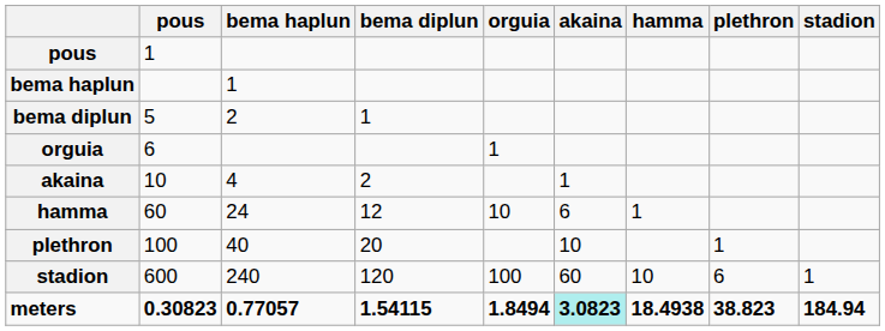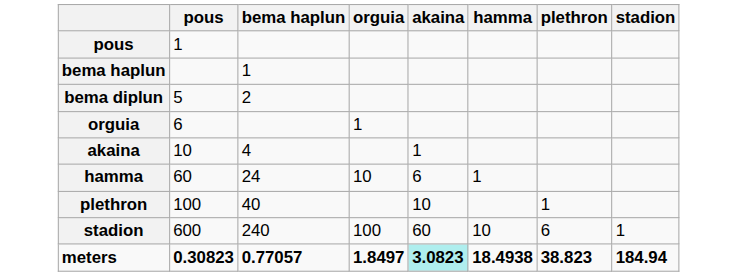 <table class="wikitable" style="margin: 1em auto 1em auto">
 <tr>
 <th></th>
 <th>pous</th>
 <th>bema haplun</th>
-<th>bema diplun</th>
 <th>orguia</th>
 <th>akaina</th>
 <th>hamma</th>
 <th>plethron</th>
 <th>stadion</th>
 </tr>
 <tr>
 <th>pous</th>
 <td>1</td>
-<td></td>
 <td></td>
 <td></td>
 <td></td>
 <td></td>
 <td></td>
 <td></td>
 </tr>
 <tr>
 <th>bema haplun</th>
 <td></td>
 <td>1</td>
 <td></td>
 <td></td>
 <td></td>
 <td></td>
 <td></td>
-<td></td>
 </tr>
 <tr>
 <th>bema diplun</th>
 <td>5</td>
 <td>2</td>
-<td>1</td>
 <td></td>
 <td></td>
 <td></td>
 <td></td>
 <td></td>
 </tr>
 <tr>
 <th>orguia</th>
 <td>6</td>
-<td></td>
 <td></td>
 <td>1</td>
 <td></td>
 <td></td>
 <td></td>
 <td></td>
 </tr>
 <tr>
 <th>akaina</th>
 <td>10</td>
 <td>4</td>
-<td>2</td>
 <td></td>
 <td>1</td>
 <td></td>
 <td></td>
 <td></td>
 </tr>
 <tr>
 <th>hamma</th>
 <td>60</td>
 <td>24</td>
-<td>12</td>
 <td>10</td>
 <td>6</td>
 <td>1</td>
 <td></td>
 <td></td>
 </tr>
 <tr>
 <th>plethron</th>
 <td>100</td>
 <td>40</td>
-<td>20</td>
 <td></td>
 <td>10</td>
 <td></td>
 <td>1</td>
 <td></td>
 </tr>
 <tr>
 <th>stadion</th>
 <td>600</td>
 <td>240</td>
-<td>120</td>
 <td>100</td>
 <td>60</td>
 <td>10</td>
 <td>6</td>
 <td>1</td>
 </tr>
 <tr>
 <td><strong>meters</strong></td>
 <td><strong>0.30823</strong></td>
 <td><strong>0.77057</strong></td>
-<td><strong>1.54115</strong></td>
-<td><strong>1.8494</strong></td>
+<td><strong>1.8497</strong></td>
 <td style="background: paleturquoise;"><strong>3.0823</strong></td>
 <td><strong>18.4938</strong></td>
 <td><strong>38.823</strong></td>
 <td><strong>184.94</strong></td>
 </tr>
 </table>
